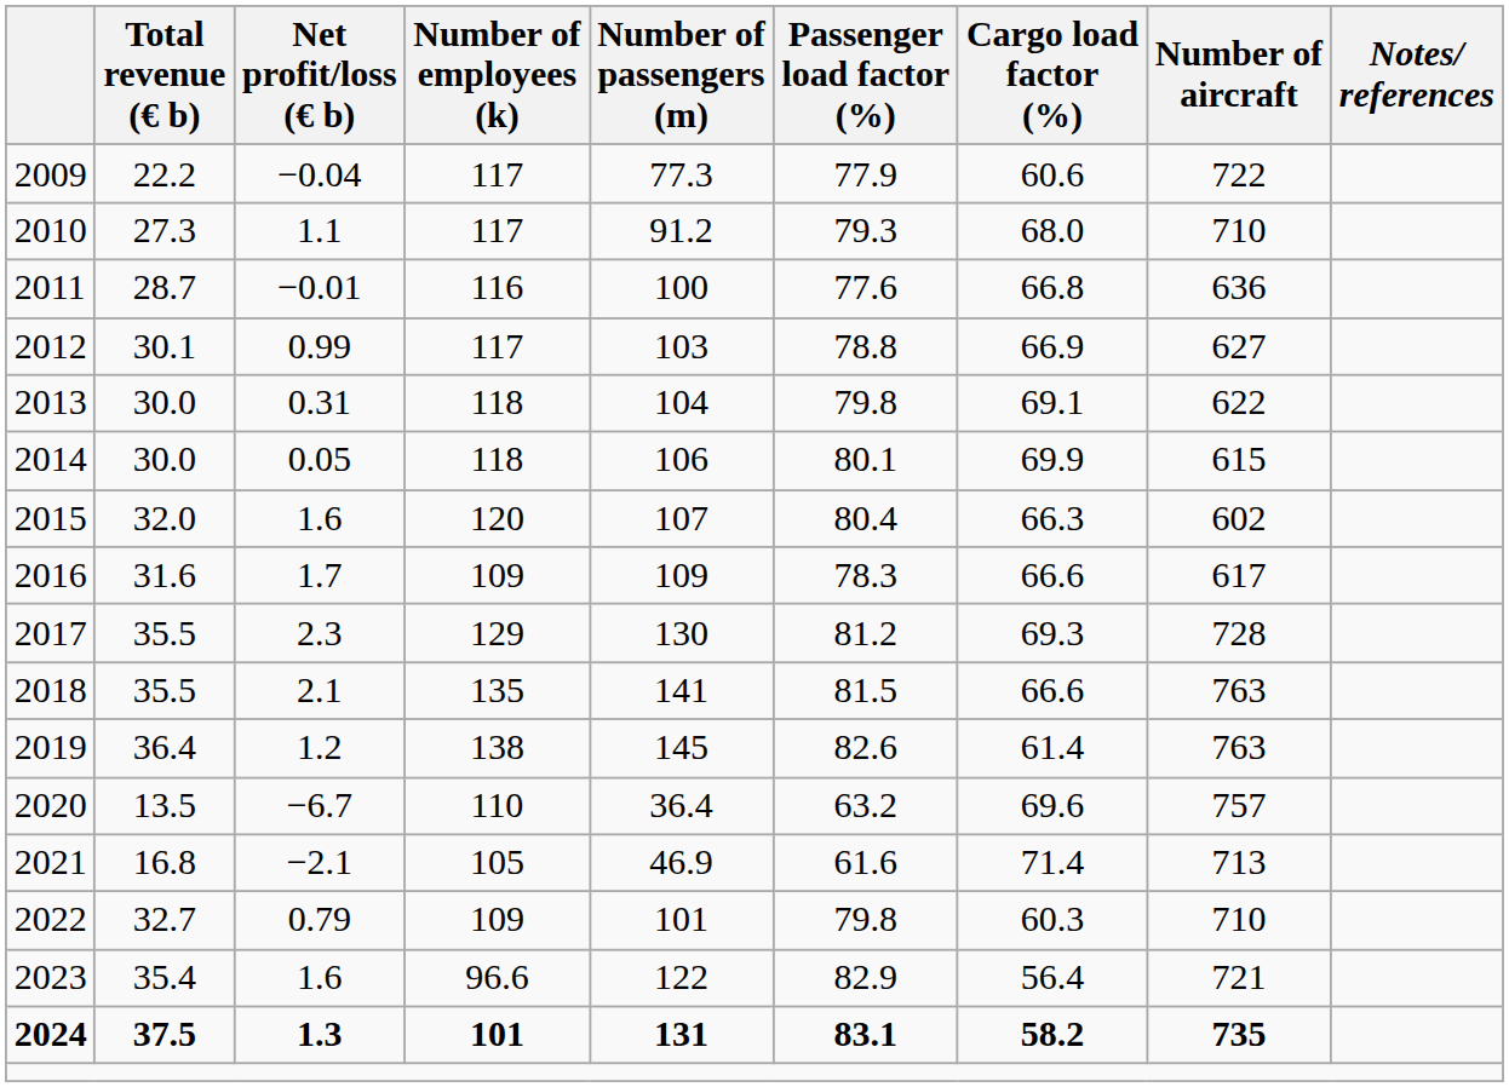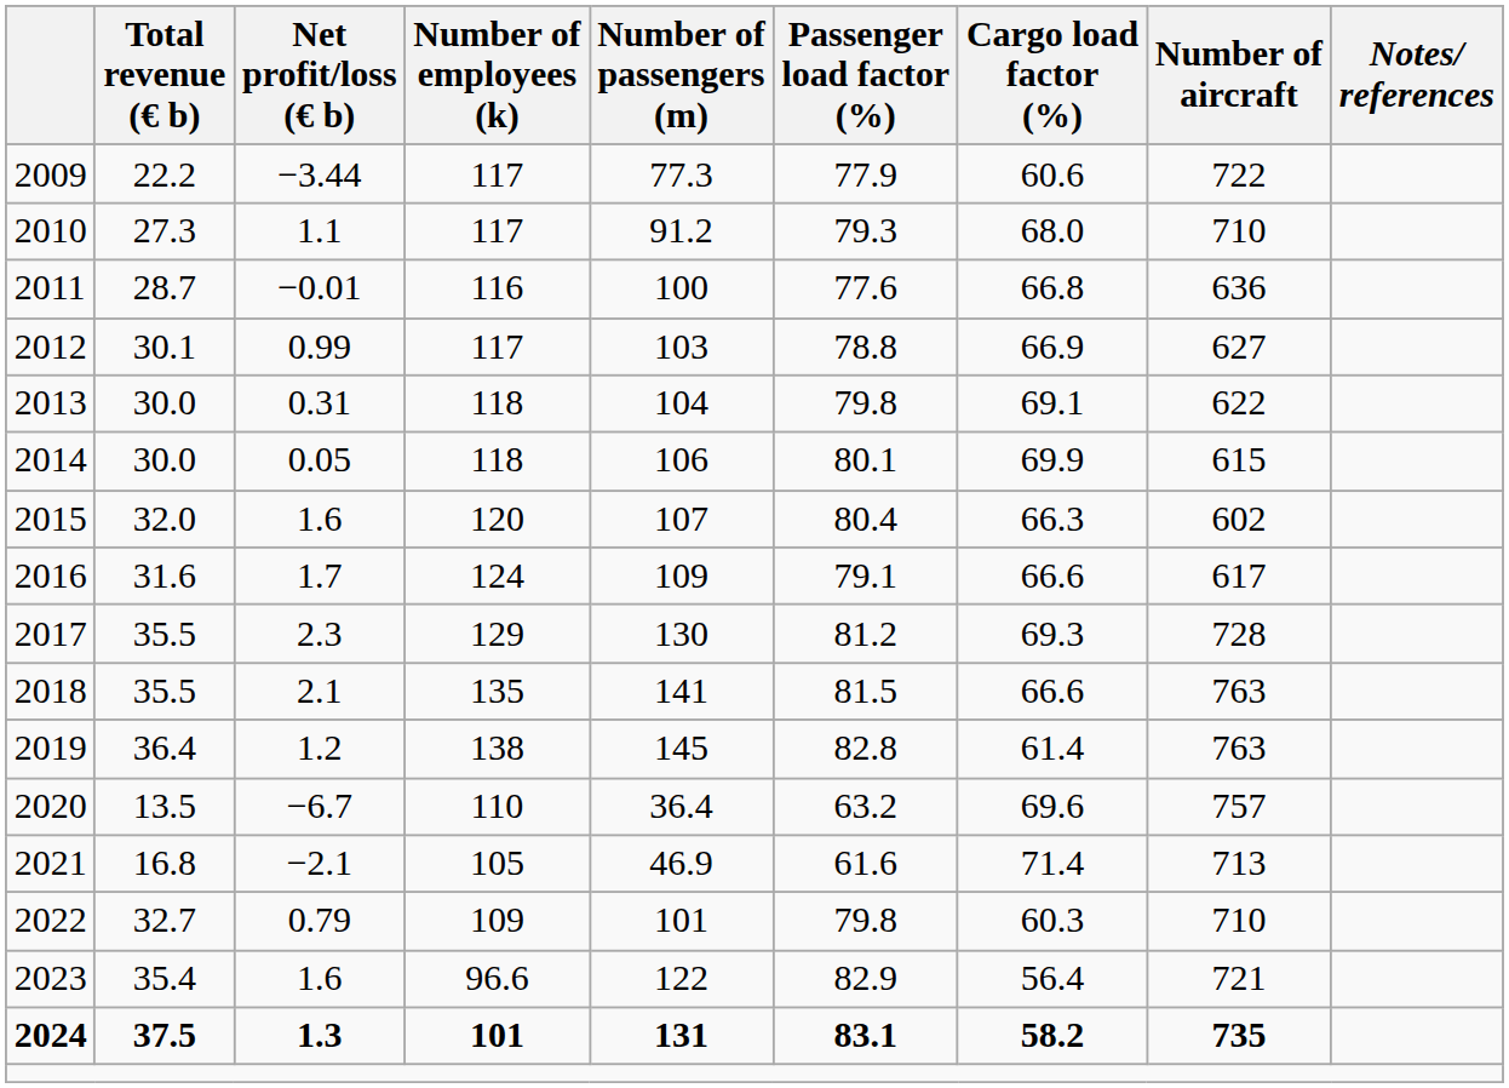 <table class="wikitable" style="text-align:center;">
 <tr>
 <th></th>
 <th>Total<br>revenue<br>(€ b)</th>
 <th>Net<br>profit/loss<br>(€ b)</th>
 <th>Number of<br>employees<br>(k)</th>
 <th>Number of<br>passengers<br>(m)</th>
 <th>Passenger<br>load factor<br>(%)</th>
 <th>Cargo load<br>factor<br>(%)</th>
 <th>Number of<br>aircraft</th>
 <th><em>Notes/<br>references</em></th>
 </tr>
 <tr>
 <td style="text-align:left;">2009</td>
 <td>22.2</td>
-<td><span>−0.04</span></td>
+<td><span>−3.44</span></td>
 <td>117</td>
 <td>77.3</td>
 <td>77.9</td>
 <td>60.6</td>
 <td>722</td>
 <td></td>
 </tr>
 <tr>
 <td style="text-align:left;">2010</td>
 <td>27.3</td>
 <td>1.1</td>
 <td>117</td>
 <td>91.2</td>
 <td>79.3</td>
 <td>68.0</td>
 <td>710</td>
 <td></td>
 </tr>
 <tr>
 <td style="text-align:left;">2011</td>
 <td>28.7</td>
 <td><span>−0.01</span></td>
 <td>116</td>
 <td>100</td>
 <td>77.6</td>
 <td>66.8</td>
 <td>636</td>
 <td></td>
 </tr>
 <tr>
 <td style="text-align:left;">2012</td>
 <td>30.1</td>
 <td>0.99</td>
 <td>117</td>
 <td>103</td>
 <td>78.8</td>
 <td>66.9</td>
 <td>627</td>
 <td></td>
 </tr>
 <tr>
 <td style="text-align:left;">2013</td>
 <td>30.0</td>
 <td>0.31</td>
 <td>118</td>
 <td>104</td>
 <td>79.8</td>
 <td>69.1</td>
 <td>622</td>
 <td></td>
 </tr>
 <tr>
 <td style="text-align:left;">2014</td>
 <td>30.0</td>
 <td>0.05</td>
 <td>118</td>
 <td>106</td>
 <td>80.1</td>
 <td>69.9</td>
 <td>615</td>
 <td></td>
 </tr>
 <tr>
 <td style="text-align:left;">2015</td>
 <td>32.0</td>
 <td>1.6</td>
 <td>120</td>
 <td>107</td>
 <td>80.4</td>
 <td>66.3</td>
 <td>602</td>
 <td></td>
 </tr>
 <tr>
 <td style="text-align:left;">2016</td>
 <td>31.6</td>
 <td>1.7</td>
+<td>124</td>
 <td>109</td>
-<td>109</td>
-<td>78.3</td>
+<td>79.1</td>
 <td>66.6</td>
 <td>617</td>
 <td></td>
 </tr>
 <tr>
 <td>2017</td>
 <td>35.5</td>
 <td>2.3</td>
 <td>129</td>
 <td>130</td>
 <td>81.2</td>
 <td>69.3</td>
 <td>728</td>
 <td></td>
 </tr>
 <tr>
 <td>2018</td>
 <td>35.5</td>
 <td>2.1</td>
 <td>135</td>
 <td>141</td>
 <td>81.5</td>
 <td>66.6</td>
 <td>763</td>
 <td></td>
 </tr>
 <tr>
 <td>2019</td>
 <td>36.4</td>
 <td>1.2</td>
 <td>138</td>
 <td>145</td>
-<td>82.6</td>
+<td>82.8</td>
 <td>61.4</td>
 <td>763</td>
 <td></td>
 </tr>
 <tr>
 <td>2020</td>
 <td>13.5</td>
 <td><span>−6.7</span></td>
 <td>110</td>
 <td>36.4</td>
 <td>63.2</td>
 <td>69.6</td>
 <td>757</td>
 <td></td>
 </tr>
 <tr>
 <td>2021</td>
 <td>16.8</td>
 <td><span>−2.1</span></td>
 <td>105</td>
 <td>46.9</td>
 <td>61.6</td>
 <td>71.4</td>
 <td>713</td>
 <td></td>
 </tr>
 <tr>
 <td>2022</td>
 <td>32.7</td>
 <td>0.79</td>
 <td>109</td>
 <td>101</td>
 <td>79.8</td>
 <td>60.3</td>
 <td>710</td>
 <td></td>
 </tr>
 <tr>
 <td>2023</td>
 <td>35.4</td>
 <td>1.6</td>
 <td>96.6</td>
 <td>122</td>
 <td>82.9</td>
 <td>56.4</td>
 <td>721</td>
 <td></td>
 </tr>
 <tr>
 <td><strong>2024</strong></td>
 <td><strong>37.5</strong></td>
 <td><strong>1.3</strong></td>
 <td><strong>101</strong></td>
 <td><strong>131</strong></td>
 <td><strong>83.1</strong></td>
 <td><strong>58.2</strong></td>
 <td><strong>735</strong></td>
 <td></td>
 </tr>
 <tr>
 <td colspan="9" style="text-align:left;"></td>
 </tr>
 </table>
